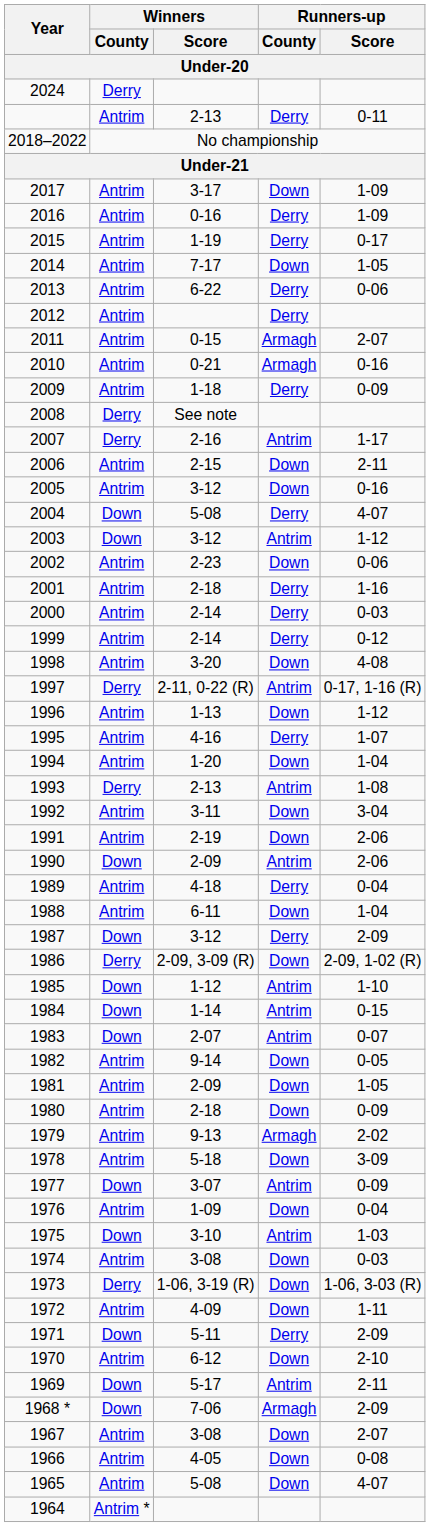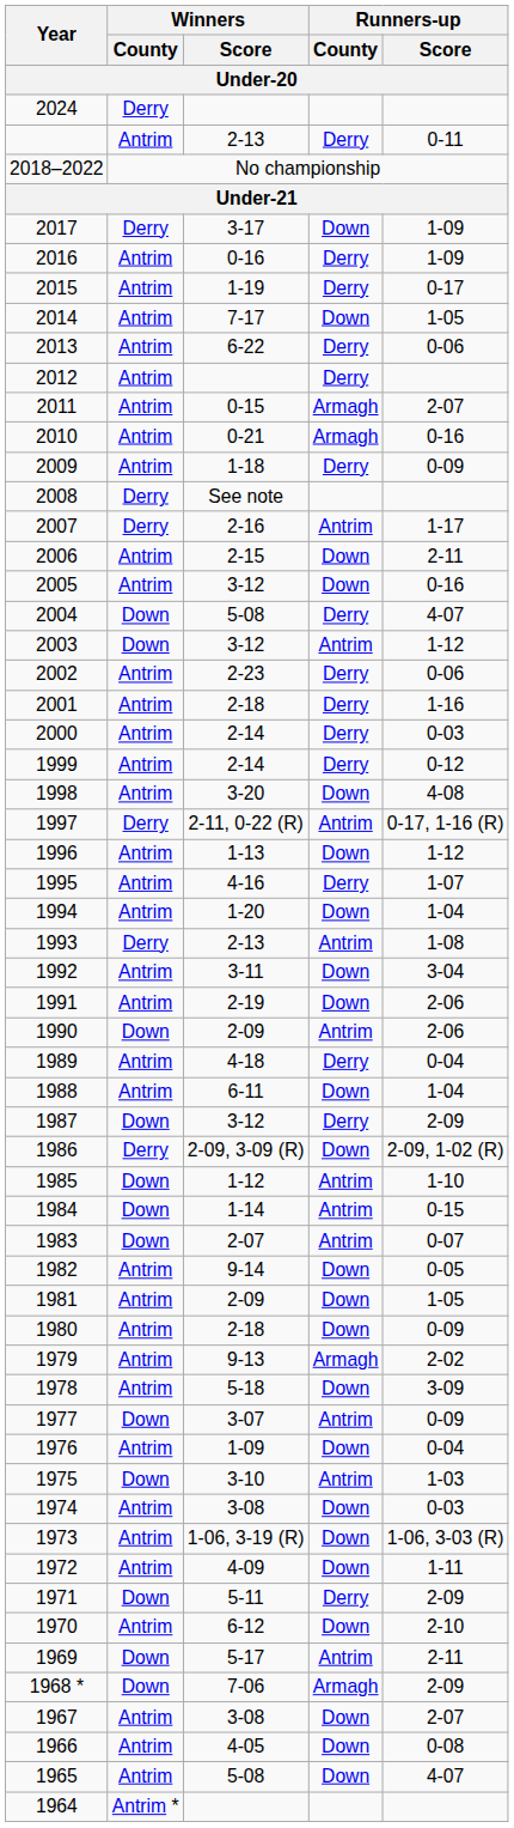 <table class="wikitable sortable" style="text-align:center;">
 <tr>
 <th rowspan="2">Year</th>
 <th colspan="2">Winners</th>
 <th colspan="2">Runners-up</th>
 </tr>
 <tr>
 <th>County</th>
 <th>Score</th>
 <th>County</th>
 <th>Score</th>
 </tr>
 <tr>
 <th colspan="5">Under-20</th>
 </tr>
 <tr>
 <td>2024</td>
 <td><a href='#'>Derry</a></td>
 <td></td>
 <td></td>
 <td></td>
 </tr>
 <tr>
 <td></td>
 <td><a href='#'>Antrim</a></td>
 <td>2-13</td>
 <td><a href='#'>Derry</a></td>
 <td>0-11</td>
 </tr>
 <tr>
 <td>2018–2022</td>
 <td colspan="4">No championship</td>
 </tr>
 <tr>
 <th colspan="5">Under-21</th>
 </tr>
 <tr>
 <td>2017</td>
-<td><a href='#'>Antrim</a></td>
+<td><a href='#'>Derry</a></td>
 <td>3-17</td>
 <td><a href='#'>Down</a></td>
 <td>1-09</td>
 </tr>
 <tr>
 <td>2016</td>
 <td><a href='#'>Antrim</a></td>
 <td>0-16</td>
 <td><a href='#'>Derry</a></td>
 <td>1-09</td>
 </tr>
 <tr>
 <td>2015</td>
 <td><a href='#'>Antrim</a></td>
 <td>1-19</td>
 <td><a href='#'>Derry</a></td>
 <td>0-17</td>
 </tr>
 <tr>
 <td>2014</td>
 <td><a href='#'>Antrim</a></td>
 <td>7-17</td>
 <td><a href='#'>Down</a></td>
 <td>1-05</td>
 </tr>
 <tr>
 <td>2013</td>
 <td><a href='#'>Antrim</a></td>
 <td>6-22</td>
 <td><a href='#'>Derry</a></td>
 <td>0-06</td>
 </tr>
 <tr>
 <td>2012</td>
 <td><a href='#'>Antrim</a></td>
 <td></td>
 <td><a href='#'>Derry</a></td>
 <td></td>
 </tr>
 <tr>
 <td>2011</td>
 <td><a href='#'>Antrim</a></td>
 <td>0-15</td>
 <td><a href='#'>Armagh</a></td>
 <td>2-07</td>
 </tr>
 <tr>
 <td>2010</td>
 <td><a href='#'>Antrim</a></td>
 <td>0-21</td>
 <td><a href='#'>Armagh</a></td>
 <td>0-16</td>
 </tr>
 <tr>
 <td>2009</td>
 <td><a href='#'>Antrim</a></td>
 <td>1-18</td>
 <td><a href='#'>Derry</a></td>
 <td>0-09</td>
 </tr>
 <tr>
 <td>2008</td>
 <td><a href='#'>Derry</a></td>
 <td>See note</td>
 <td></td>
 <td></td>
 </tr>
 <tr>
 <td>2007</td>
 <td><a href='#'>Derry</a></td>
 <td>2-16</td>
 <td><a href='#'>Antrim</a></td>
 <td>1-17</td>
 </tr>
 <tr>
 <td>2006</td>
 <td><a href='#'>Antrim</a></td>
 <td>2-15</td>
 <td><a href='#'>Down</a></td>
 <td>2-11</td>
 </tr>
 <tr>
 <td>2005</td>
 <td><a href='#'>Antrim</a></td>
 <td>3-12</td>
 <td><a href='#'>Down</a></td>
 <td>0-16</td>
 </tr>
 <tr>
 <td>2004</td>
 <td><a href='#'>Down</a></td>
 <td>5-08</td>
 <td><a href='#'>Derry</a></td>
 <td>4-07</td>
 </tr>
 <tr>
 <td>2003</td>
 <td><a href='#'>Down</a></td>
 <td>3-12</td>
 <td><a href='#'>Antrim</a></td>
 <td>1-12</td>
 </tr>
 <tr>
 <td>2002</td>
 <td><a href='#'>Antrim</a></td>
 <td>2-23</td>
-<td><a href='#'>Down</a></td>
+<td><a href='#'>Derry</a></td>
 <td>0-06</td>
 </tr>
 <tr>
 <td>2001</td>
 <td><a href='#'>Antrim</a></td>
 <td>2-18</td>
 <td><a href='#'>Derry</a></td>
 <td>1-16</td>
 </tr>
 <tr>
 <td>2000</td>
 <td><a href='#'>Antrim</a></td>
 <td>2-14</td>
 <td><a href='#'>Derry</a></td>
 <td>0-03</td>
 </tr>
 <tr>
 <td>1999</td>
 <td><a href='#'>Antrim</a></td>
 <td>2-14</td>
 <td><a href='#'>Derry</a></td>
 <td>0-12</td>
 </tr>
 <tr>
 <td>1998</td>
 <td><a href='#'>Antrim</a></td>
 <td>3-20</td>
 <td><a href='#'>Down</a></td>
 <td>4-08</td>
 </tr>
 <tr>
 <td>1997</td>
 <td><a href='#'>Derry</a></td>
 <td>2-11, 0-22 (R)</td>
 <td><a href='#'>Antrim</a></td>
 <td>0-17, 1-16 (R)</td>
 </tr>
 <tr>
 <td>1996</td>
 <td><a href='#'>Antrim</a></td>
 <td>1-13</td>
 <td><a href='#'>Down</a></td>
 <td>1-12</td>
 </tr>
 <tr>
 <td>1995</td>
 <td><a href='#'>Antrim</a></td>
 <td>4-16</td>
 <td><a href='#'>Derry</a></td>
 <td>1-07</td>
 </tr>
 <tr>
 <td>1994</td>
 <td><a href='#'>Antrim</a></td>
 <td>1-20</td>
 <td><a href='#'>Down</a></td>
 <td>1-04</td>
 </tr>
 <tr>
 <td>1993</td>
 <td><a href='#'>Derry</a></td>
 <td>2-13</td>
 <td><a href='#'>Antrim</a></td>
 <td>1-08</td>
 </tr>
 <tr>
 <td>1992</td>
 <td><a href='#'>Antrim</a></td>
 <td>3-11</td>
 <td><a href='#'>Down</a></td>
 <td>3-04</td>
 </tr>
 <tr>
 <td>1991</td>
 <td><a href='#'>Antrim</a></td>
 <td>2-19</td>
 <td><a href='#'>Down</a></td>
 <td>2-06</td>
 </tr>
 <tr>
 <td>1990</td>
 <td><a href='#'>Down</a></td>
 <td>2-09</td>
 <td><a href='#'>Antrim</a></td>
 <td>2-06</td>
 </tr>
 <tr>
 <td>1989</td>
 <td><a href='#'>Antrim</a></td>
 <td>4-18</td>
 <td><a href='#'>Derry</a></td>
 <td>0-04</td>
 </tr>
 <tr>
 <td>1988</td>
 <td><a href='#'>Antrim</a></td>
 <td>6-11</td>
 <td><a href='#'>Down</a></td>
 <td>1-04</td>
 </tr>
 <tr>
 <td>1987</td>
 <td><a href='#'>Down</a></td>
 <td>3-12</td>
 <td><a href='#'>Derry</a></td>
 <td>2-09</td>
 </tr>
 <tr>
 <td>1986</td>
 <td><a href='#'>Derry</a></td>
 <td>2-09, 3-09 (R)</td>
 <td><a href='#'>Down</a></td>
 <td>2-09, 1-02 (R)</td>
 </tr>
 <tr>
 <td>1985</td>
 <td><a href='#'>Down</a></td>
 <td>1-12</td>
 <td><a href='#'>Antrim</a></td>
 <td>1-10</td>
 </tr>
 <tr>
 <td>1984</td>
 <td><a href='#'>Down</a></td>
 <td>1-14</td>
 <td><a href='#'>Antrim</a></td>
 <td>0-15</td>
 </tr>
 <tr>
 <td>1983</td>
 <td><a href='#'>Down</a></td>
 <td>2-07</td>
 <td><a href='#'>Antrim</a></td>
 <td>0-07</td>
 </tr>
 <tr>
 <td>1982</td>
 <td><a href='#'>Antrim</a></td>
 <td>9-14</td>
 <td><a href='#'>Down</a></td>
 <td>0-05</td>
 </tr>
 <tr>
 <td>1981</td>
 <td><a href='#'>Antrim</a></td>
 <td>2-09</td>
 <td><a href='#'>Down</a></td>
 <td>1-05</td>
 </tr>
 <tr>
 <td>1980</td>
 <td><a href='#'>Antrim</a></td>
 <td>2-18</td>
 <td><a href='#'>Down</a></td>
 <td>0-09</td>
 </tr>
 <tr>
 <td>1979</td>
 <td><a href='#'>Antrim</a></td>
 <td>9-13</td>
 <td><a href='#'>Armagh</a></td>
 <td>2-02</td>
 </tr>
 <tr>
 <td>1978</td>
 <td><a href='#'>Antrim</a></td>
 <td>5-18</td>
 <td><a href='#'>Down</a></td>
 <td>3-09</td>
 </tr>
 <tr>
 <td>1977</td>
 <td><a href='#'>Down</a></td>
 <td>3-07</td>
 <td><a href='#'>Antrim</a></td>
 <td>0-09</td>
 </tr>
 <tr>
 <td>1976</td>
 <td><a href='#'>Antrim</a></td>
 <td>1-09</td>
 <td><a href='#'>Down</a></td>
 <td>0-04</td>
 </tr>
 <tr>
 <td>1975</td>
 <td><a href='#'>Down</a></td>
 <td>3-10</td>
 <td><a href='#'>Antrim</a></td>
 <td>1-03</td>
 </tr>
 <tr>
 <td>1974</td>
 <td><a href='#'>Antrim</a></td>
 <td>3-08</td>
 <td><a href='#'>Down</a></td>
 <td>0-03</td>
 </tr>
 <tr>
 <td>1973</td>
-<td><a href='#'>Derry</a></td>
+<td><a href='#'>Antrim</a></td>
 <td>1-06, 3-19 (R)</td>
 <td><a href='#'>Down</a></td>
 <td>1-06, 3-03 (R)</td>
 </tr>
 <tr>
 <td>1972</td>
 <td><a href='#'>Antrim</a></td>
 <td>4-09</td>
 <td><a href='#'>Down</a></td>
 <td>1-11</td>
 </tr>
 <tr>
 <td>1971</td>
 <td><a href='#'>Down</a></td>
 <td>5-11</td>
 <td><a href='#'>Derry</a></td>
 <td>2-09</td>
 </tr>
 <tr>
 <td>1970</td>
 <td><a href='#'>Antrim</a></td>
 <td>6-12</td>
 <td><a href='#'>Down</a></td>
 <td>2-10</td>
 </tr>
 <tr>
 <td>1969</td>
 <td><a href='#'>Down</a></td>
 <td>5-17</td>
 <td><a href='#'>Antrim</a></td>
 <td>2-11</td>
 </tr>
 <tr>
 <td>1968 *</td>
 <td><a href='#'>Down</a></td>
 <td>7-06</td>
 <td><a href='#'>Armagh</a></td>
 <td>2-09</td>
 </tr>
 <tr>
 <td>1967</td>
 <td><a href='#'>Antrim</a></td>
 <td>3-08</td>
 <td><a href='#'>Down</a></td>
 <td>2-07</td>
 </tr>
 <tr>
 <td>1966</td>
 <td><a href='#'>Antrim</a></td>
 <td>4-05</td>
 <td><a href='#'>Down</a></td>
 <td>0-08</td>
 </tr>
 <tr>
 <td>1965</td>
 <td><a href='#'>Antrim</a></td>
 <td>5-08</td>
 <td><a href='#'>Down</a></td>
 <td>4-07</td>
 </tr>
 <tr>
 <td>1964</td>
 <td><a href='#'>Antrim</a> *</td>
 <td></td>
 <td></td>
 <td></td>
 </tr>
 </table>
